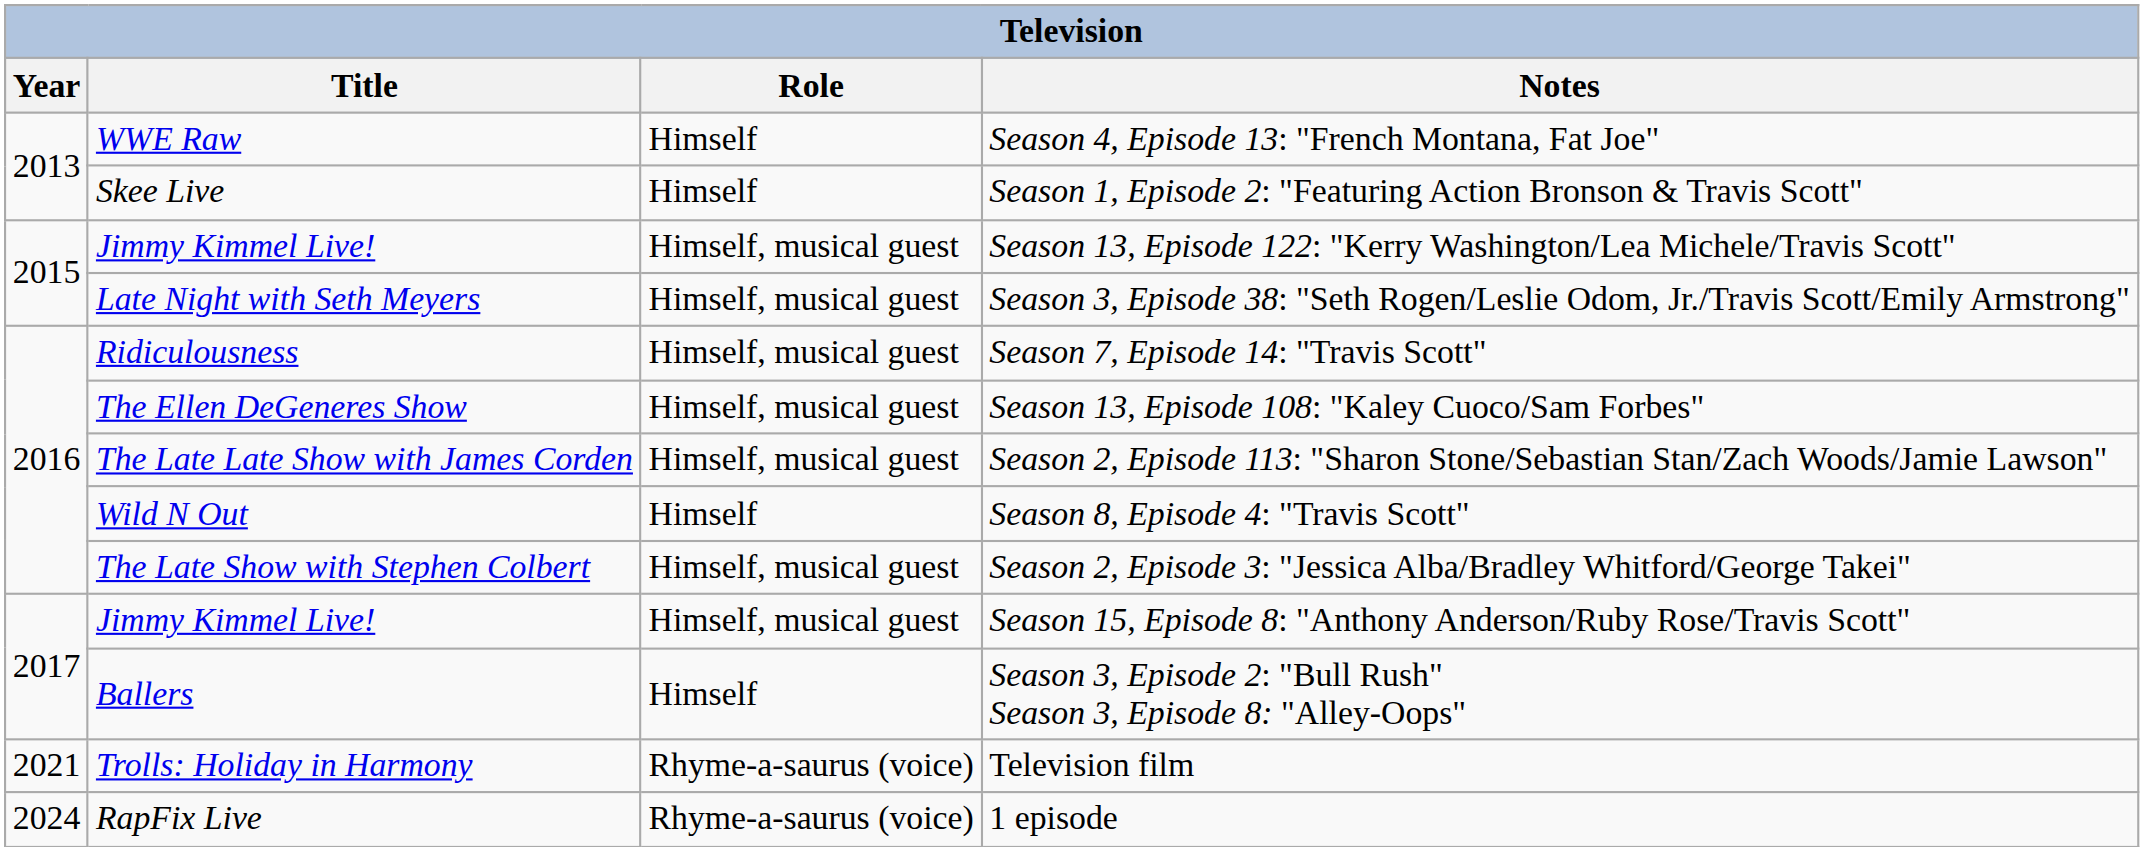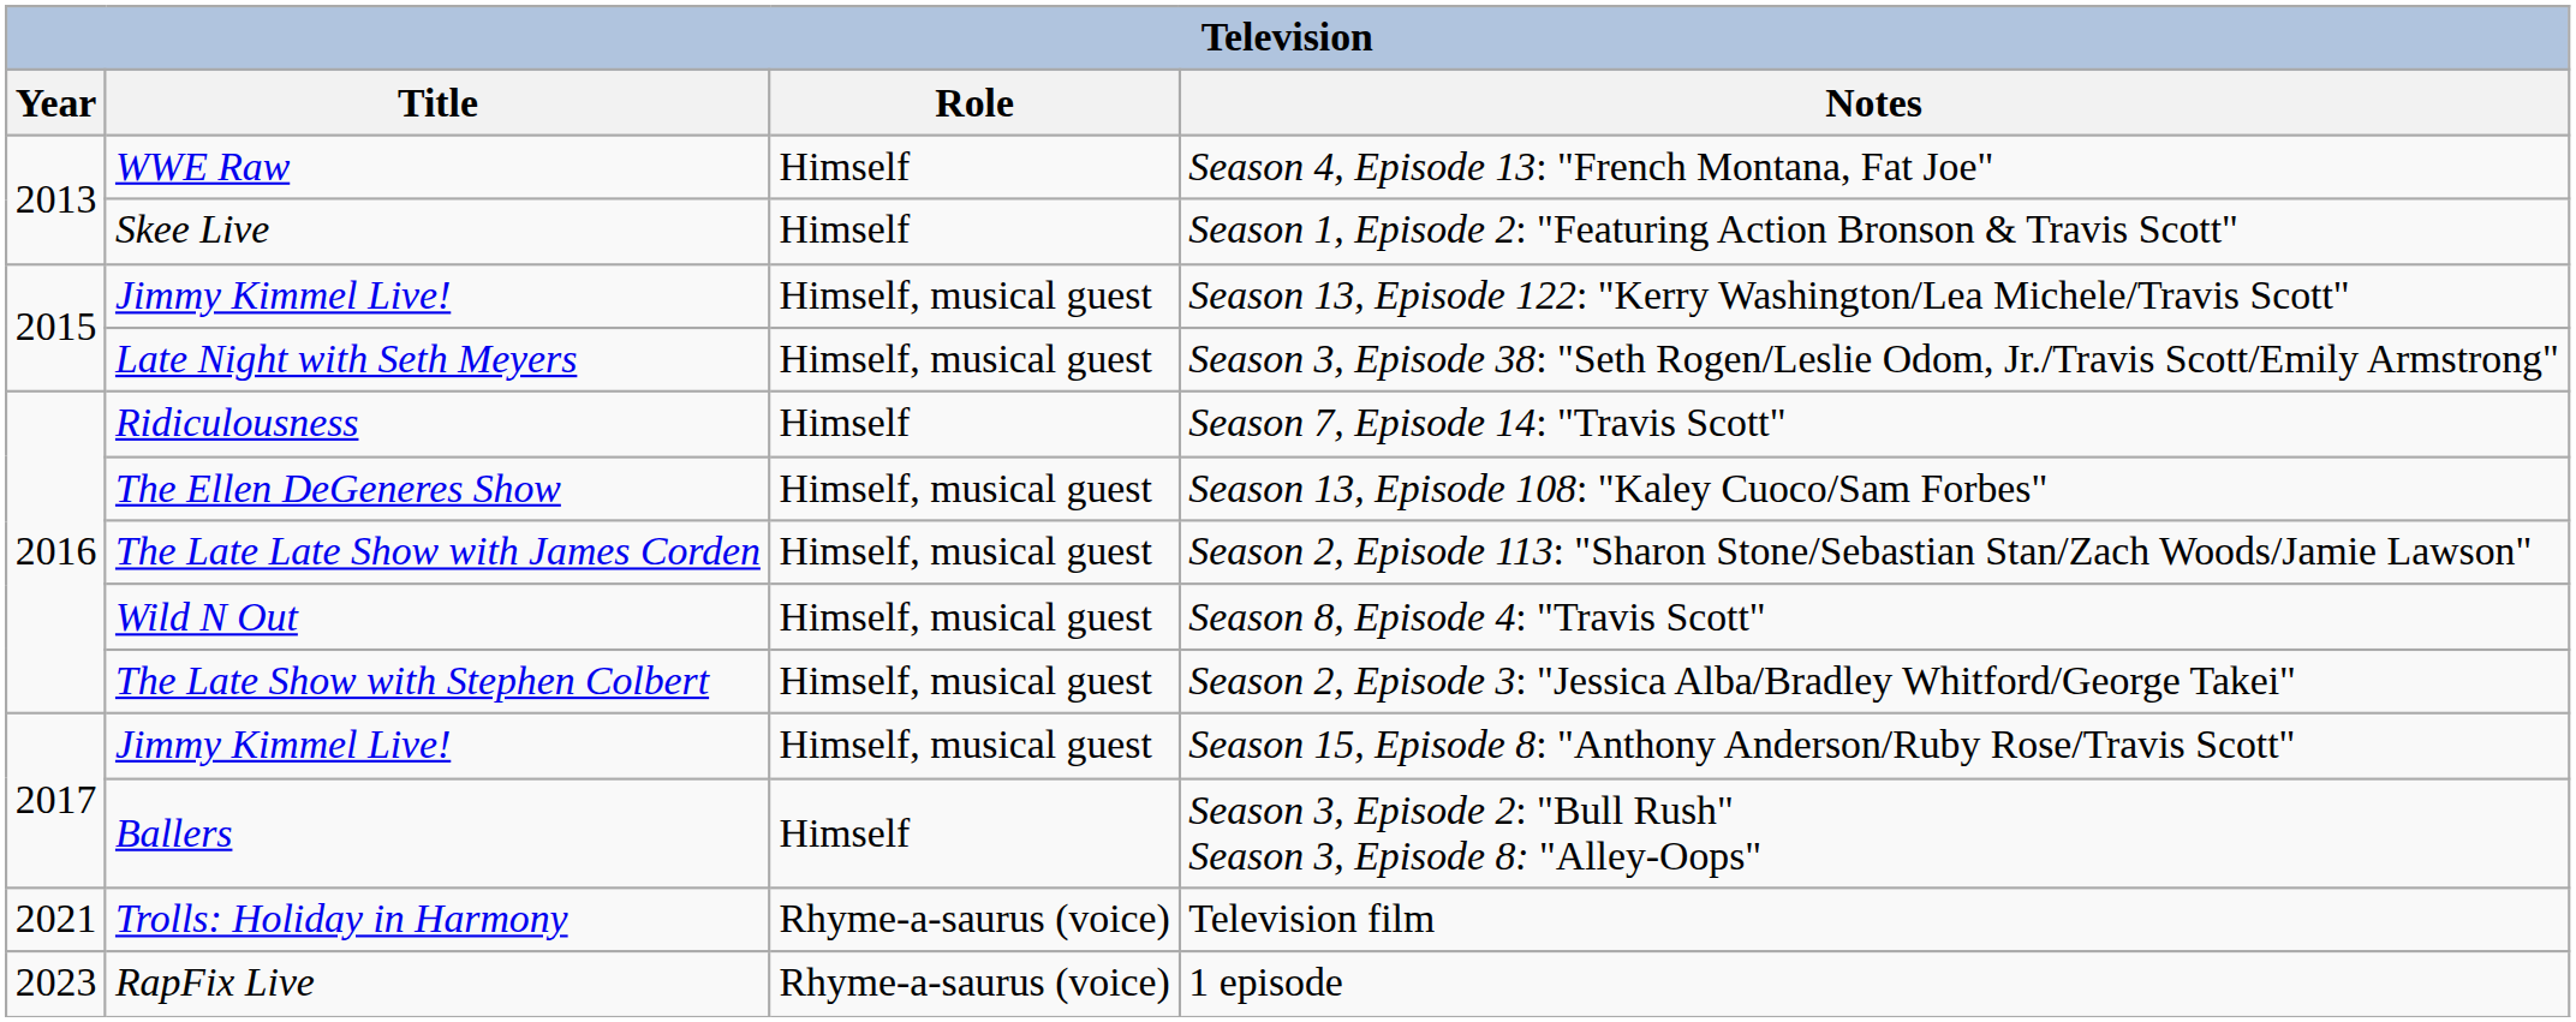 <table class="wikitable">
 <tr style="background:#ccc; text-align:center;">
 <th colspan="4" style="background: LightSteelBlue;">Television</th>
 </tr>
 <tr style="background:#ccc; text-align:center;">
 <th>Year</th>
 <th>Title</th>
 <th>Role</th>
 <th>Notes</th>
 </tr>
 <tr>
 <td rowspan="2">2013</td>
 <td><em><a href='#'>WWE Raw</a></em></td>
 <td>Himself</td>
 <td><em>Season 4, Episode 13</em>: "French Montana, Fat Joe"</td>
 </tr>
 <tr>
 <td><em>Skee Live</em></td>
 <td>Himself</td>
 <td><em>Season 1, Episode 2</em>: "Featuring Action Bronson & Travis Scott"</td>
 </tr>
 <tr>
 <td rowspan="2">2015</td>
 <td><em><a href='#'>Jimmy Kimmel Live!</a></em></td>
 <td>Himself, musical guest</td>
 <td><em>Season 13, Episode 122</em>: "Kerry Washington/Lea Michele/Travis Scott"</td>
 </tr>
 <tr>
 <td><em><a href='#'>Late Night with Seth Meyers</a></em></td>
 <td>Himself, musical guest</td>
 <td><em>Season 3, Episode 38</em>: "Seth Rogen/Leslie Odom, Jr./Travis Scott/Emily Armstrong"</td>
 </tr>
 <tr>
 <td rowspan="5">2016</td>
 <td><em><a href='#'>Ridiculousness</a></em></td>
-<td>Himself, musical guest</td>
+<td>Himself</td>
 <td><em>Season 7, Episode 14</em>: "Travis Scott"</td>
 </tr>
 <tr>
 <td><em><a href='#'>The Ellen DeGeneres Show</a></em></td>
 <td>Himself, musical guest</td>
 <td><em>Season 13, Episode 108</em>: "Kaley Cuoco/Sam Forbes"</td>
 </tr>
 <tr>
 <td><em><a href='#'>The Late Late Show with James Corden</a></em></td>
 <td>Himself, musical guest</td>
 <td><em>Season 2, Episode 113</em>: "Sharon Stone/Sebastian Stan/Zach Woods/Jamie Lawson"</td>
 </tr>
 <tr>
 <td><em><a href='#'>Wild N Out</a></em></td>
-<td>Himself</td>
+<td>Himself, musical guest</td>
 <td><em>Season 8, Episode 4</em>: "Travis Scott"</td>
 </tr>
 <tr>
 <td><em><a href='#'>The Late Show with Stephen Colbert</a></em></td>
 <td>Himself, musical guest</td>
 <td><em>Season 2, Episode 3</em>: "Jessica Alba/Bradley Whitford/George Takei"</td>
 </tr>
 <tr>
 <td rowspan="2">2017</td>
 <td><em><a href='#'>Jimmy Kimmel Live!</a></em></td>
 <td>Himself, musical guest</td>
 <td><em>Season 15, Episode 8</em>: "Anthony Anderson/Ruby Rose/Travis Scott"</td>
 </tr>
 <tr>
 <td><em><a href='#'>Ballers</a></em></td>
 <td>Himself</td>
 <td><em>Season 3, Episode 2</em>: "Bull Rush"<br><em>Season 3, Episode 8:</em> "Alley-Oops"</td>
 </tr>
 <tr>
 <td>2021</td>
 <td><em><a href='#'>Trolls: Holiday in Harmony</a></em></td>
 <td>Rhyme-a-saurus (voice)</td>
 <td>Television film</td>
 </tr>
 <tr>
-<td>2024</td>
+<td>2023</td>
 <td><em>RapFix Live</em></td>
 <td>Rhyme-a-saurus (voice)</td>
 <td>1 episode</td>
 </tr>
 </table>
